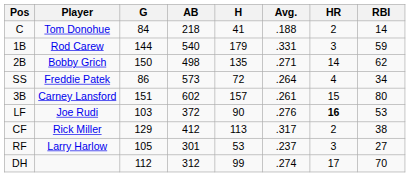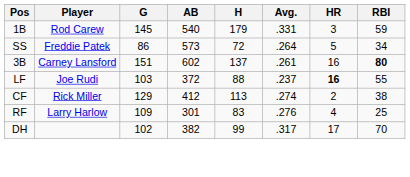 <table class="wikitable sortable">
 <tr>
 <th bgcolor="#DDDDFF" width="5%">Pos</th>
 <th bgcolor="#DDDDFF" width="16%">Player</th>
 <th bgcolor="#DDDDFF" width="9%">G</th>
 <th bgcolor="#DDDDFF" width="9%">AB</th>
 <th bgcolor="#DDDDFF" width="9%">H</th>
 <th bgcolor="#DDDDFF" width="9%">Avg.</th>
 <th bgcolor="#DDDDFF" width="9%">HR</th>
 <th bgcolor="#DDDDFF" width="9%">RBI</th>
 </tr>
-<tr align="center">
-<td>C</td>
-<td><a href='#'>Tom Donohue</a></td>
-<td>84</td>
-<td>218</td>
-<td>41</td>
-<td>.188</td>
-<td>2</td>
-<td>14</td>
-</tr>
 <tr align=center>
 <td>1B</td>
 <td><a href='#'>Rod Carew</a></td>
-<td>144</td>
+<td>145</td>
 <td>540</td>
 <td>179</td>
 <td>.331</td>
 <td>3</td>
 <td>59</td>
-</tr>
-<tr align=center>
-<td>2B</td>
-<td><a href='#'>Bobby Grich</a></td>
-<td>150</td>
-<td>498</td>
-<td>135</td>
-<td>.271</td>
-<td>14</td>
-<td>62</td>
 </tr>
 <tr align=center>
 <td>SS</td>
 <td><a href='#'>Freddie Patek</a></td>
 <td>86</td>
 <td>573</td>
 <td>72</td>
 <td>.264</td>
-<td>4</td>
+<td>5</td>
 <td>34</td>
 </tr>
 <tr align=center>
 <td>3B</td>
 <td><a href='#'>Carney Lansford</a></td>
 <td>151</td>
 <td>602</td>
-<td>157</td>
+<td>137</td>
 <td>.261</td>
-<td>15</td>
-<td>80</td>
+<td>16</td>
+<td><strong>80</strong></td>
 </tr>
 <tr align=center>
 <td>LF</td>
 <td><a href='#'>Joe Rudi</a></td>
 <td>103</td>
 <td>372</td>
-<td>90</td>
-<td>.276</td>
+<td>88</td>
+<td>.237</td>
 <td><strong>16</strong></td>
-<td>53</td>
+<td>55</td>
 </tr>
 <tr align=center>
 <td>CF</td>
 <td><a href='#'>Rick Miller</a></td>
 <td>129</td>
 <td>412</td>
 <td>113</td>
-<td>.317</td>
+<td>.274</td>
 <td>2</td>
 <td>38</td>
 </tr>
 <tr align=center>
 <td>RF</td>
 <td><a href='#'>Larry Harlow</a></td>
-<td>105</td>
+<td>109</td>
 <td>301</td>
-<td>53</td>
-<td>.237</td>
-<td>3</td>
-<td>27</td>
+<td>83</td>
+<td>.276</td>
+<td>4</td>
+<td>25</td>
 </tr>
 <tr align=center>
 <td>DH</td>
 <td></td>
-<td>112</td>
-<td>312</td>
+<td>102</td>
+<td>382</td>
 <td>99</td>
-<td>.274</td>
+<td>.317</td>
 <td>17</td>
 <td>70</td>
 </tr>
 </table>
